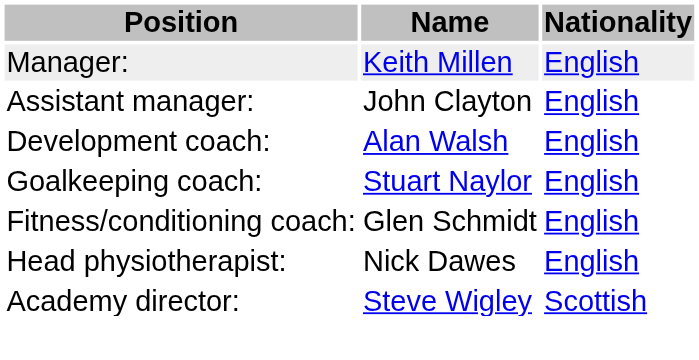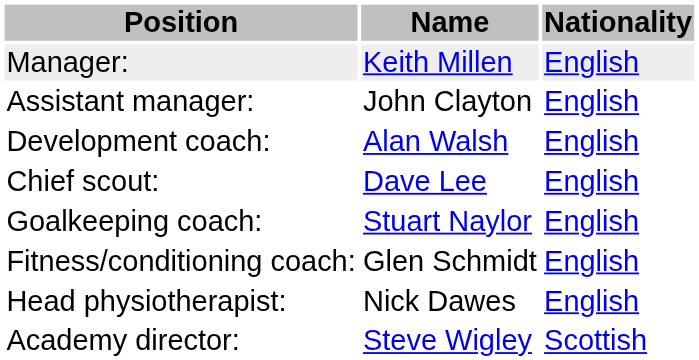 <table class="toccolours">
 <tr>
 <th style="background:silver;">Position</th>
 <th style="background:silver;">Name</th>
 <th style="background:silver;">Nationality</th>
 </tr>
 <tr style="background:#eee;">
 <td>Manager:</td>
 <td><a href='#'>Keith Millen</a></td>
 <td> <a href='#'>English</a></td>
 </tr>
 <tr>
 <td>Assistant manager:</td>
 <td>John Clayton</td>
 <td> <a href='#'>English</a></td>
 </tr>
 <tr>
 <td>Development coach:</td>
 <td><a href='#'>Alan Walsh</a></td>
+<td> <a href='#'>English</a></td>
+</tr>
+<tr>
+<td>Chief scout:</td>
+<td><a href='#'>Dave Lee</a></td>
 <td> <a href='#'>English</a></td>
 </tr>
 <tr>
 <td>Goalkeeping coach:</td>
 <td><a href='#'>Stuart Naylor</a></td>
 <td> <a href='#'>English</a></td>
 </tr>
 <tr>
 <td>Fitness/conditioning coach:</td>
 <td>Glen Schmidt</td>
 <td> <a href='#'>English</a></td>
 </tr>
 <tr>
 <td>Head physiotherapist:</td>
 <td>Nick Dawes</td>
 <td> <a href='#'>English</a></td>
 </tr>
 <tr>
 <td>Academy director:</td>
 <td><a href='#'>Steve Wigley</a></td>
 <td> <a href='#'>Scottish</a></td>
 </tr>
 </table>
